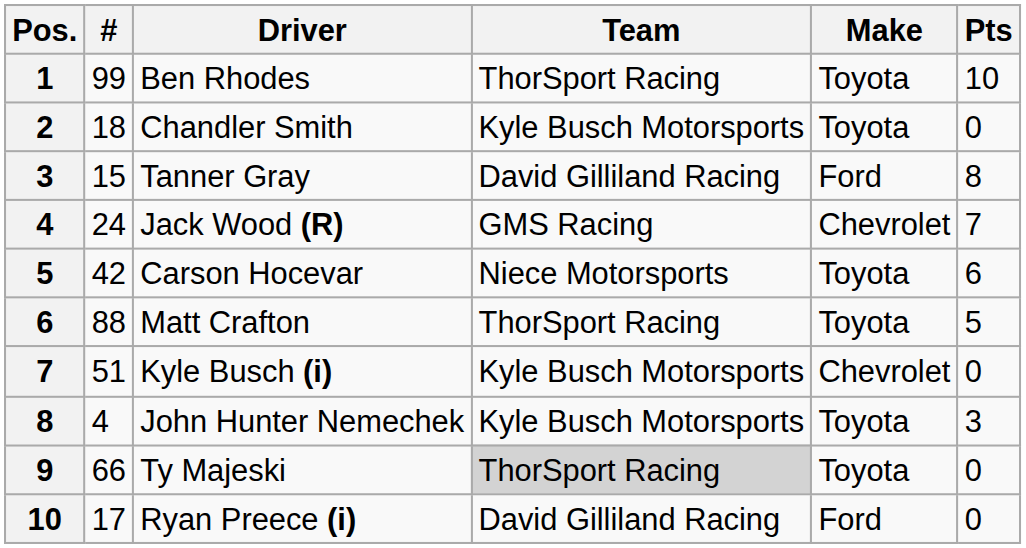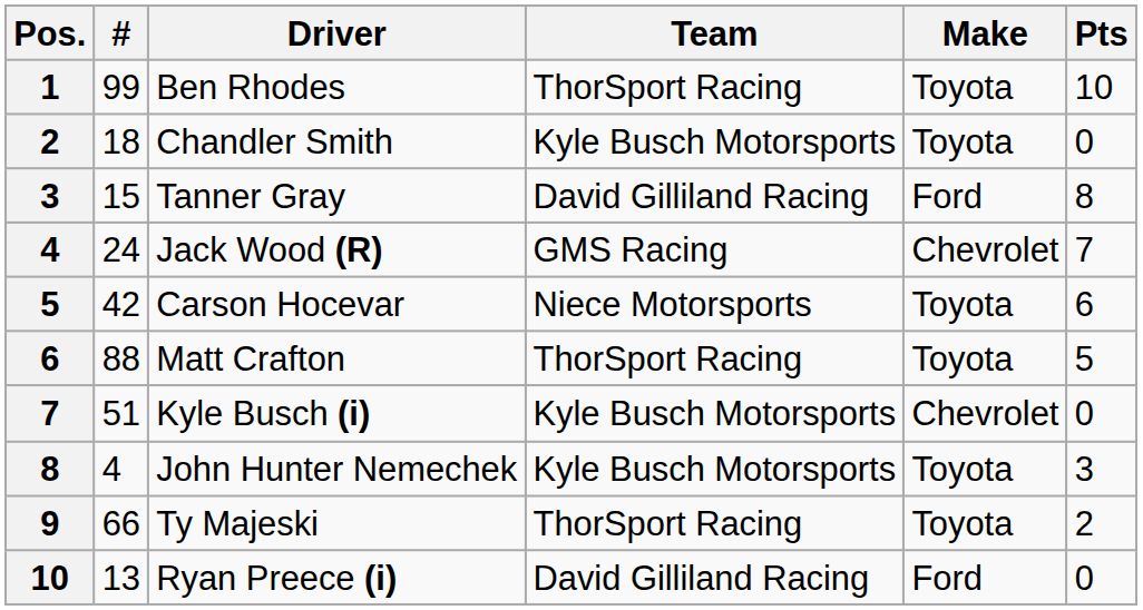 <table class="wikitable" style="font-size:95%">
 <tr>
 <th>Pos.</th>
 <th>#</th>
 <th>Driver</th>
 <th>Team</th>
 <th>Make</th>
 <th>Pts</th>
 </tr>
 <tr>
 <th>1</th>
 <td>99</td>
 <td>Ben Rhodes</td>
 <td>ThorSport Racing</td>
 <td>Toyota</td>
 <td>10</td>
 </tr>
 <tr>
 <th>2</th>
 <td>18</td>
 <td>Chandler Smith</td>
 <td>Kyle Busch Motorsports</td>
 <td>Toyota</td>
 <td>0</td>
 </tr>
 <tr>
 <th>3</th>
 <td>15</td>
 <td>Tanner Gray</td>
 <td>David Gilliland Racing</td>
 <td>Ford</td>
 <td>8</td>
 </tr>
 <tr>
 <th>4</th>
 <td>24</td>
 <td>Jack Wood <strong>(R)</strong></td>
 <td>GMS Racing</td>
 <td>Chevrolet</td>
 <td>7</td>
 </tr>
 <tr>
 <th>5</th>
 <td>42</td>
 <td>Carson Hocevar</td>
 <td>Niece Motorsports</td>
 <td>Toyota</td>
 <td>6</td>
 </tr>
 <tr>
 <th>6</th>
 <td>88</td>
 <td>Matt Crafton</td>
 <td>ThorSport Racing</td>
 <td>Toyota</td>
 <td>5</td>
 </tr>
 <tr>
 <th>7</th>
 <td>51</td>
 <td>Kyle Busch <strong>(i)</strong></td>
 <td>Kyle Busch Motorsports</td>
 <td>Chevrolet</td>
 <td>0</td>
 </tr>
 <tr>
 <th>8</th>
 <td>4</td>
 <td>John Hunter Nemechek</td>
 <td>Kyle Busch Motorsports</td>
 <td>Toyota</td>
 <td>3</td>
 </tr>
 <tr>
 <th>9</th>
 <td>66</td>
 <td>Ty Majeski</td>
-<td style="background: lightgrey;">ThorSport Racing</td>
+<td>ThorSport Racing</td>
 <td>Toyota</td>
-<td>0</td>
+<td>2</td>
 </tr>
 <tr>
 <th>10</th>
-<td>17</td>
+<td>13</td>
 <td>Ryan Preece <strong>(i)</strong></td>
 <td>David Gilliland Racing</td>
 <td>Ford</td>
 <td>0</td>
 </tr>
 </table>
